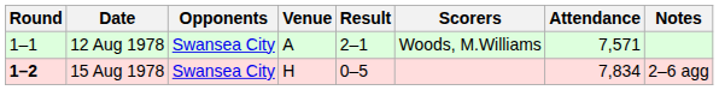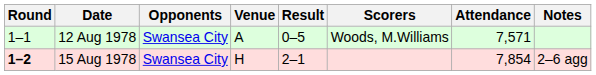 <table class="wikitable">
 <tr>
 <th>Round</th>
 <th>Date</th>
 <th>Opponents</th>
 <th>Venue</th>
 <th>Result</th>
 <th>Scorers</th>
 <th>Attendance</th>
 <th>Notes</th>
 </tr>
 <tr bgcolor="#ddffdd">
 <td>1–1</td>
 <td>12 Aug 1978</td>
 <td><a href='#'>Swansea City</a></td>
 <td>A</td>
-<td>2–1</td>
+<td>0–5</td>
 <td>Woods, M.Williams</td>
 <td align="right">7,571</td>
 <td></td>
 </tr>
 <tr bgcolor="#ffdddd">
 <td><strong>1–2</strong></td>
 <td>15 Aug 1978</td>
 <td><a href='#'>Swansea City</a></td>
 <td>H</td>
-<td>0–5</td>
+<td>2–1</td>
 <td></td>
-<td align="right">7,834</td>
+<td align="right">7,854</td>
 <td>2–6 agg</td>
 </tr>
 </table>
